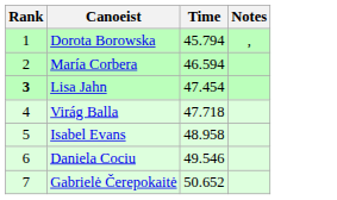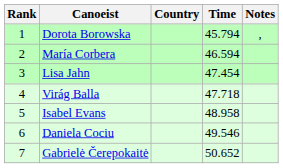 <table class="wikitable" style="text-align:center">
 <tr>
 <th>Rank</th>
 <th>Canoeist</th>
+<th>Country</th>
 <th>Time</th>
 <th>Notes</th>
 </tr>
 <tr bgcolor=bbffbb>
 <td>1</td>
 <td align=left><a href='#'>Dorota Borowska</a></td>
+<td align=left></td>
 <td>45.794</td>
 <td>, <strong></strong></td>
 </tr>
 <tr bgcolor=bbffbb>
 <td>2</td>
 <td align=left><a href='#'>María Corbera</a></td>
+<td align=left></td>
 <td>46.594</td>
 <td></td>
 </tr>
 <tr bgcolor=bbffbb>
-<td><strong>3</strong></td>
+<td>3</td>
 <td align=left><a href='#'>Lisa Jahn</a></td>
+<td align=left></td>
 <td>47.454</td>
 <td></td>
 </tr>
 <tr bgcolor=ddffdd>
 <td>4</td>
 <td align=left><a href='#'>Virág Balla</a></td>
+<td align=left></td>
 <td>47.718</td>
 <td></td>
 </tr>
 <tr bgcolor=ddffdd>
 <td>5</td>
 <td align=left><a href='#'>Isabel Evans</a></td>
+<td align=left></td>
 <td>48.958</td>
 <td></td>
 </tr>
 <tr bgcolor=ddffdd>
 <td>6</td>
 <td align=left><a href='#'>Daniela Cociu</a></td>
+<td align=left></td>
 <td>49.546</td>
 <td></td>
 </tr>
 <tr bgcolor=ddffdd>
 <td>7</td>
 <td align=left><a href='#'>Gabrielė Čerepokaitė</a></td>
+<td align=left></td>
 <td>50.652</td>
 <td></td>
 </tr>
 </table>
